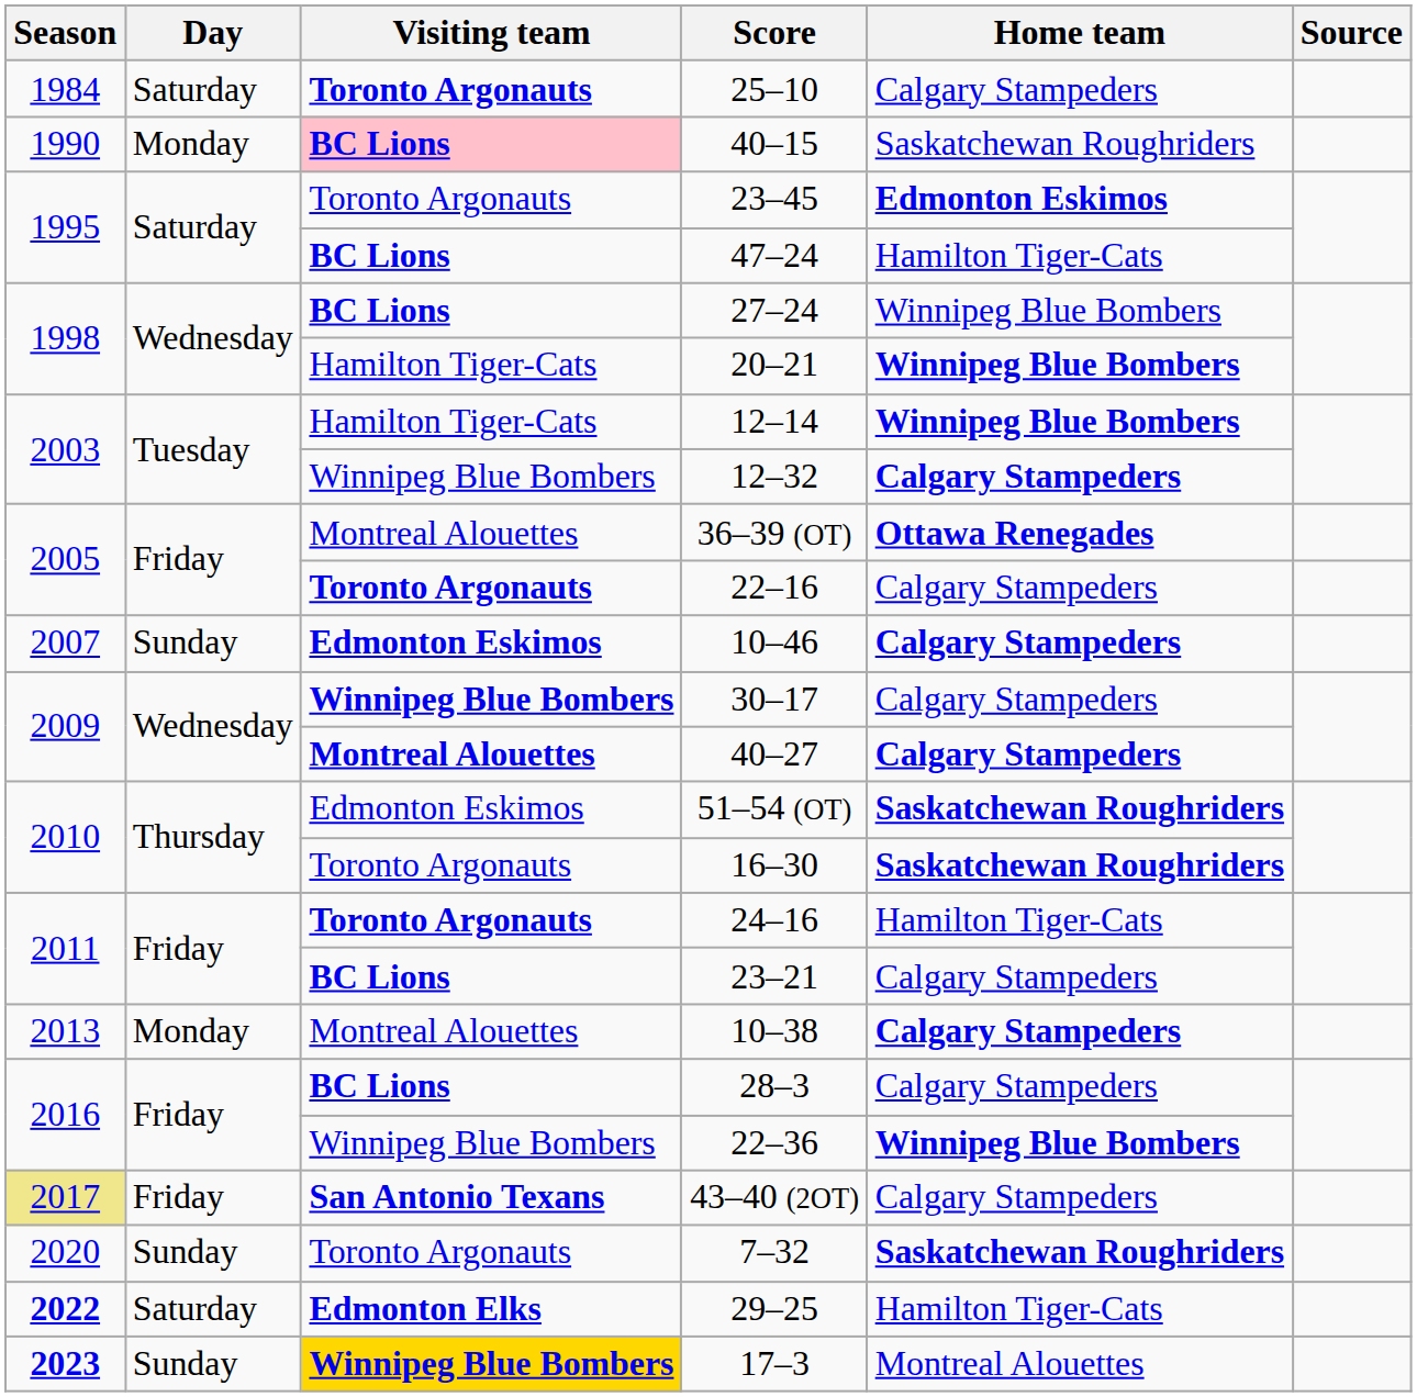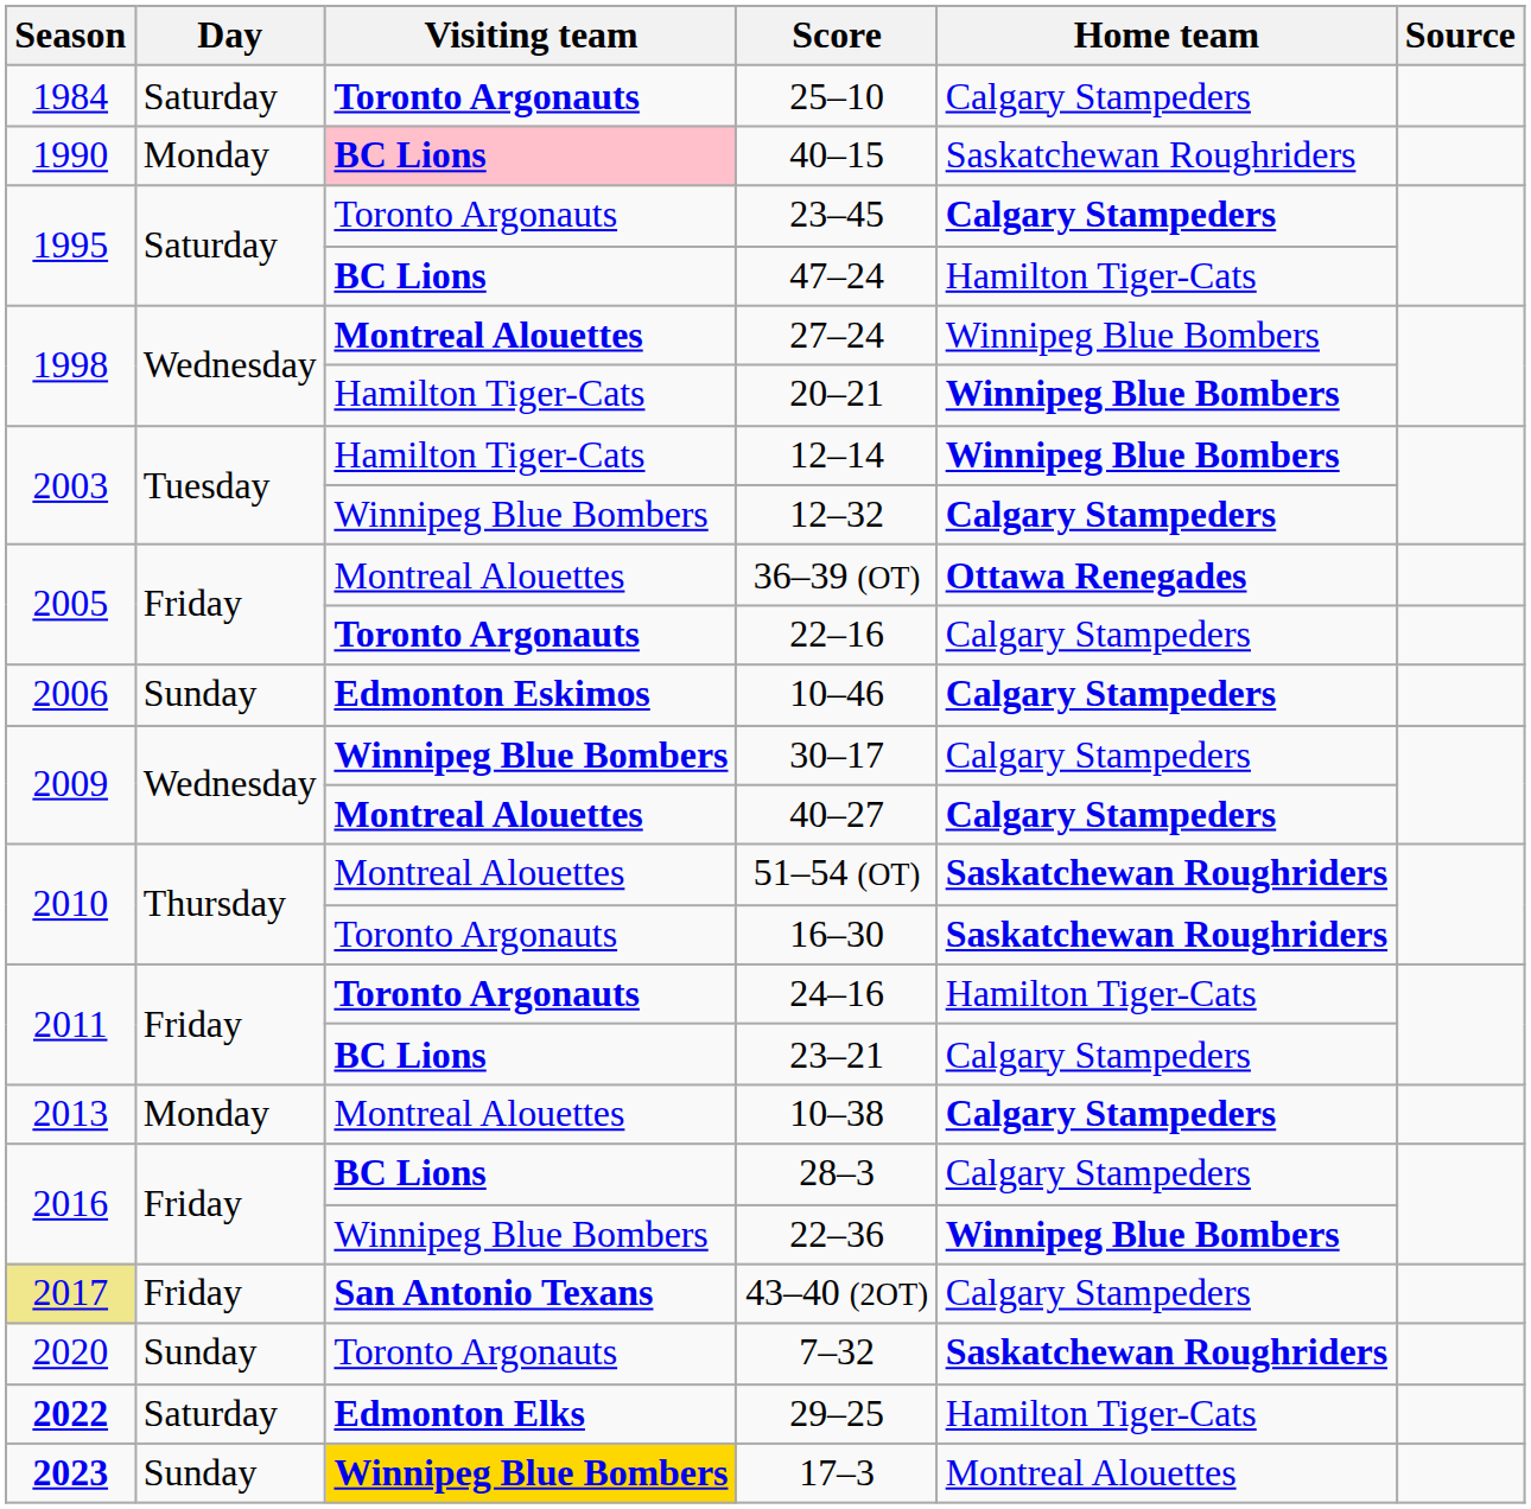 <table class="wikitable">
 <tr style="background:#efefef;">
 <th>Season</th>
 <th>Day</th>
 <th>Visiting team</th>
 <th>Score</th>
 <th>Home team</th>
 <th>Source</th>
 </tr>
 <tr>
 <td align="center"><a href='#'>1984</a></td>
 <td>Saturday</td>
 <td><strong><a href='#'>Toronto Argonauts</a></strong></td>
 <td align="center">25–10</td>
 <td><a href='#'>Calgary Stampeders</a></td>
 <td></td>
 </tr>
 <tr>
 <td align="center"><a href='#'>1990</a></td>
 <td>Monday</td>
 <td style="background: pink;"><strong><a href='#'>BC Lions</a></strong></td>
 <td align="center">40–15</td>
 <td><a href='#'>Saskatchewan Roughriders</a></td>
 <td></td>
 </tr>
 <tr>
 <td rowspan=2 align="center"><a href='#'>1995</a></td>
 <td rowspan=2>Saturday</td>
 <td><a href='#'>Toronto Argonauts</a></td>
 <td align="center">23–45</td>
-<td><strong><a href='#'>Edmonton Eskimos</a></strong></td>
+<td><strong><a href='#'>Calgary Stampeders</a></strong></td>
 <td rowspan=2></td>
 </tr>
 <tr>
 <td><strong><a href='#'>BC Lions</a></strong></td>
 <td align="center">47–24</td>
 <td><a href='#'>Hamilton Tiger-Cats</a></td>
 </tr>
 <tr>
 <td rowspan=2 align="center"><a href='#'>1998</a></td>
 <td rowspan=2>Wednesday</td>
-<td><strong><a href='#'>BC Lions</a></strong></td>
+<td><strong><a href='#'>Montreal Alouettes</a></strong></td>
 <td align="center">27–24</td>
 <td><a href='#'>Winnipeg Blue Bombers</a></td>
 <td rowspan=2></td>
 </tr>
 <tr>
 <td><a href='#'>Hamilton Tiger-Cats</a></td>
 <td align="center">20–21</td>
 <td><strong><a href='#'>Winnipeg Blue Bombers</a></strong></td>
 </tr>
 <tr>
 <td rowspan=2 align="center"><a href='#'>2003</a></td>
 <td rowspan=2>Tuesday</td>
 <td><a href='#'>Hamilton Tiger-Cats</a></td>
 <td align="center">12–14</td>
 <td><strong><a href='#'>Winnipeg Blue Bombers</a></strong></td>
 <td rowspan=2></td>
 </tr>
 <tr>
 <td><a href='#'>Winnipeg Blue Bombers</a></td>
 <td align="center">12–32</td>
 <td><strong><a href='#'>Calgary Stampeders</a></strong></td>
 </tr>
 <tr>
 <td rowspan=2 align="center"><a href='#'>2005</a></td>
 <td rowspan=2>Friday</td>
 <td><a href='#'>Montreal Alouettes</a></td>
 <td align="center">36–39 <small>(OT)</small></td>
 <td><strong><a href='#'>Ottawa Renegades</a></strong></td>
 <td></td>
 </tr>
 <tr>
 <td><strong><a href='#'>Toronto Argonauts</a></strong></td>
 <td align="center">22–16</td>
 <td><a href='#'>Calgary Stampeders</a></td>
 <td></td>
 </tr>
 <tr>
-<td align="center"><a href='#'>2007</a></td>
+<td align="center"><a href='#'>2006</a></td>
 <td>Sunday</td>
 <td><strong><a href='#'>Edmonton Eskimos</a></strong></td>
 <td align="center">10–46</td>
 <td><strong><a href='#'>Calgary Stampeders</a></strong></td>
 <td></td>
 </tr>
 <tr>
 <td rowspan=2 align="center"><a href='#'>2009</a></td>
 <td rowspan=2>Wednesday</td>
 <td><strong><a href='#'>Winnipeg Blue Bombers</a></strong></td>
 <td align="center">30–17</td>
 <td><a href='#'>Calgary Stampeders</a></td>
 <td rowspan=2></td>
 </tr>
 <tr>
 <td><strong><a href='#'>Montreal Alouettes</a></strong></td>
 <td align="center">40–27</td>
 <td><strong><a href='#'>Calgary Stampeders</a></strong></td>
 </tr>
 <tr>
 <td rowspan=2 align="center"><a href='#'>2010</a></td>
 <td rowspan=2>Thursday</td>
-<td><a href='#'>Edmonton Eskimos</a></td>
+<td><a href='#'>Montreal Alouettes</a></td>
 <td align="center">51–54 <small>(OT)</small></td>
 <td><strong><a href='#'>Saskatchewan Roughriders</a></strong></td>
 <td rowspan=2></td>
 </tr>
 <tr>
 <td><a href='#'>Toronto Argonauts</a></td>
 <td align="center">16–30</td>
 <td><strong><a href='#'>Saskatchewan Roughriders</a></strong></td>
 </tr>
 <tr>
 <td rowspan=2 align="center"><a href='#'>2011</a></td>
 <td rowspan=2>Friday</td>
 <td><strong><a href='#'>Toronto Argonauts</a></strong></td>
 <td align="center">24–16</td>
 <td><a href='#'>Hamilton Tiger-Cats</a></td>
 <td rowspan=2></td>
 </tr>
 <tr>
 <td><strong><a href='#'>BC Lions</a></strong></td>
 <td align="center">23–21</td>
 <td><a href='#'>Calgary Stampeders</a></td>
 </tr>
 <tr>
 <td align="center"><a href='#'>2013</a></td>
 <td>Monday</td>
 <td><a href='#'>Montreal Alouettes</a></td>
 <td align="center">10–38</td>
 <td><strong><a href='#'>Calgary Stampeders</a></strong></td>
 <td></td>
 </tr>
 <tr>
 <td rowspan=2 align="center"><a href='#'>2016</a></td>
 <td rowspan=2>Friday</td>
 <td><strong><a href='#'>BC Lions</a></strong></td>
 <td align="center">28–3</td>
 <td><a href='#'>Calgary Stampeders</a></td>
 <td rowspan=2></td>
 </tr>
 <tr>
 <td><a href='#'>Winnipeg Blue Bombers</a></td>
 <td align="center">22–36</td>
 <td><strong><a href='#'>Winnipeg Blue Bombers</a></strong></td>
 </tr>
 <tr>
 <td align="center" style="background: khaki;"><a href='#'>2017</a></td>
 <td>Friday</td>
 <td><strong><a href='#'>San Antonio Texans</a></strong></td>
 <td align="center">43–40 <small>(2OT)</small></td>
 <td><a href='#'>Calgary Stampeders</a></td>
 <td></td>
 </tr>
 <tr>
 <td align="center"><a href='#'>2020</a></td>
 <td>Sunday</td>
 <td><a href='#'>Toronto Argonauts</a></td>
 <td align="center">7–32</td>
 <td><strong><a href='#'>Saskatchewan Roughriders</a></strong></td>
 <td></td>
 </tr>
 <tr>
 <td align="center"><strong><a href='#'>2022</a></strong></td>
 <td>Saturday</td>
 <td><strong><a href='#'>Edmonton Elks</a></strong></td>
 <td align="center">29–25</td>
 <td><a href='#'>Hamilton Tiger-Cats</a></td>
 <td></td>
 </tr>
 <tr>
 <td align="center"><strong><a href='#'>2023</a></strong></td>
 <td>Sunday</td>
 <td style="background: gold;"><strong><a href='#'>Winnipeg Blue Bombers</a></strong></td>
 <td align="center">17–3</td>
 <td><a href='#'>Montreal Alouettes</a></td>
 <td></td>
 </tr>
 </table>
